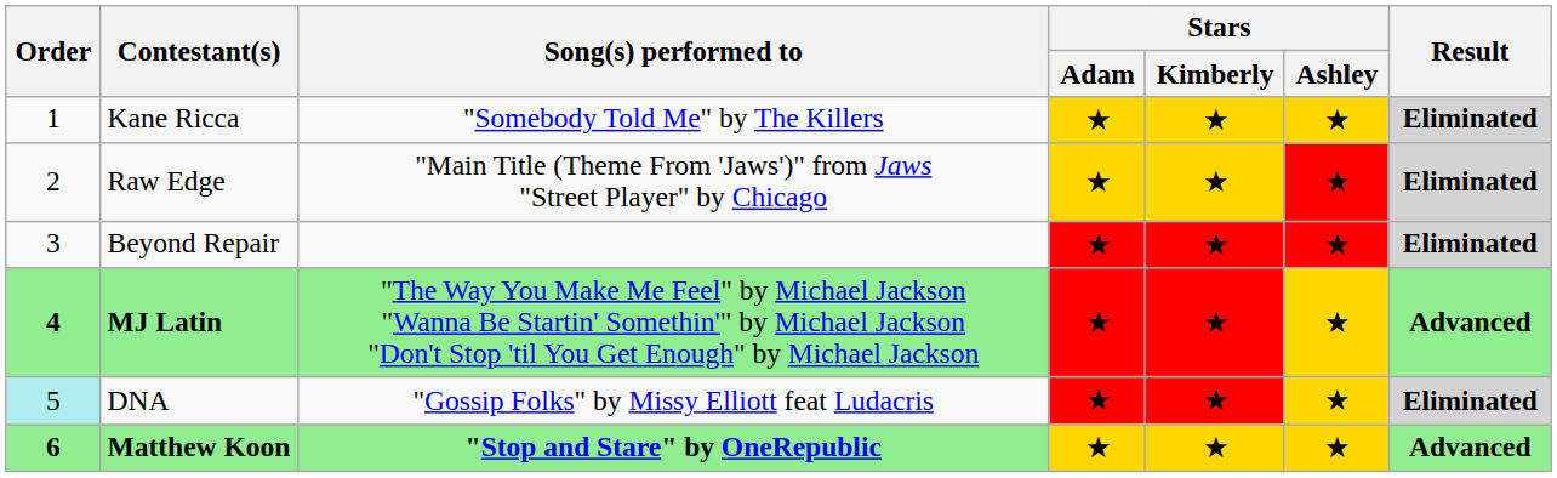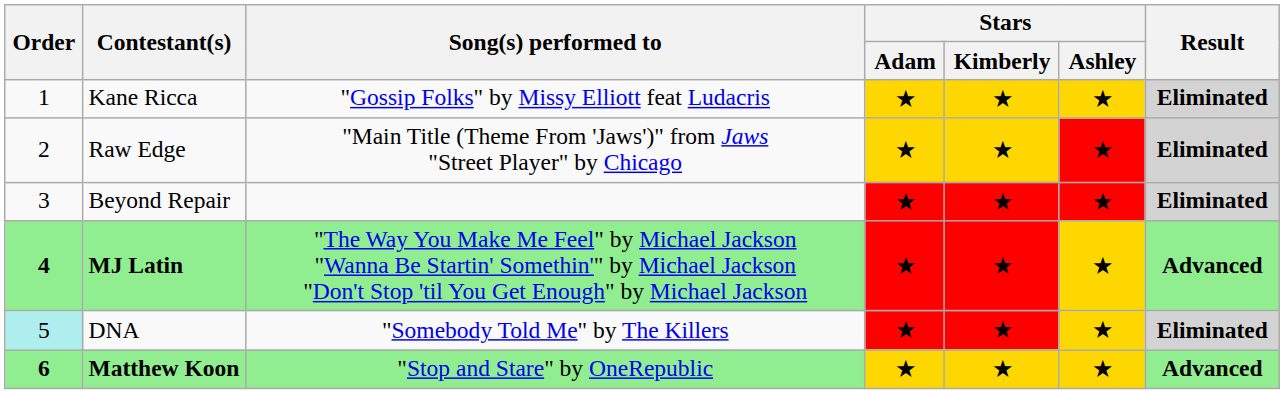 <table class="wikitable" style="text-align:center;">
 <tr>
 <th style="width:2%;" rowspan="2">Order</th>
 <th style="width:7%;" rowspan="2">Contestant(s)</th>
 <th style="width:41%;" rowspan="2">Song(s) performed to</th>
 <th style="width:9%;" colspan="3">Stars</th>
 <th style="width:5%;" rowspan="2">Result</th>
 </tr>
 <tr>
 <th style="width:3%;">Adam</th>
 <th style="width:3%;">Kimberly</th>
 <th style="width:3%;">Ashley</th>
 </tr>
 <tr>
 <td>1</td>
 <td style="text-align:left;">Kane Ricca</td>
-<td>"<a href='#'>Somebody Told Me</a>" by <a href='#'>The Killers</a></td>
+<td>"<a href='#'>Gossip Folks</a>" by <a href='#'>Missy Elliott</a> feat <a href='#'>Ludacris</a></td>
 <td style="background:gold;">★</td>
 <td style="background:gold;">★</td>
 <td style="background:gold;">★</td>
 <td style="background:lightgrey;"><strong>Eliminated</strong></td>
 </tr>
 <tr>
 <td>2</td>
 <td style="text-align:left;">Raw Edge</td>
 <td>"Main Title (Theme From 'Jaws')" from <em><a href='#'>Jaws</a></em> <br>  "Street Player" by <a href='#'>Chicago</a></td>
 <td style="background:gold;">★</td>
 <td style="background:gold;">★</td>
 <td style="background:red;">★</td>
 <td style="background:lightgrey;"><strong>Eliminated</strong></td>
 </tr>
 <tr>
 <td>3</td>
 <td style="text-align:left;">Beyond Repair</td>
 <td></td>
 <td style="background:red;">★</td>
 <td style="background:red;">★</td>
 <td style="background:red;">★</td>
 <td style="background:lightgrey;"><strong>Eliminated</strong></td>
 </tr>
 <tr style="background:lightgreen;">
 <td><strong>4</strong></td>
 <td style="text-align:left;"><strong>MJ Latin</strong></td>
 <td>"<a href='#'>The Way You Make Me Feel</a>" by <a href='#'>Michael Jackson</a> <br> "<a href='#'>Wanna Be Startin' Somethin'</a>" by <a href='#'>Michael Jackson</a> <br>  "<a href='#'>Don't Stop 'til You Get Enough</a>" by <a href='#'>Michael Jackson</a></td>
 <td style="background:red;">★</td>
 <td style="background:red;">★</td>
 <td style="background:gold;">★</td>
 <td><strong>Advanced</strong></td>
 </tr>
 <tr>
 <td style="background: paleturquoise;">5</td>
 <td style="text-align:left;">DNA</td>
-<td>"<a href='#'>Gossip Folks</a>" by <a href='#'>Missy Elliott</a> feat <a href='#'>Ludacris</a></td>
+<td>"<a href='#'>Somebody Told Me</a>" by <a href='#'>The Killers</a></td>
 <td style="background:red;">★</td>
 <td style="background:red;">★</td>
 <td style="background:gold;">★</td>
 <td style="background:lightgrey;"><strong>Eliminated</strong></td>
 </tr>
 <tr style="background:lightgreen;">
 <td><strong>6</strong></td>
 <td style="text-align:left;"><strong>Matthew Koon</strong></td>
-<td><strong>"<a href='#'>Stop and Stare</a>" by <a href='#'>OneRepublic</a></strong></td>
+<td>"<a href='#'>Stop and Stare</a>" by <a href='#'>OneRepublic</a></td>
 <td style="background:gold;">★</td>
 <td style="background:gold;">★</td>
 <td style="background:gold;">★</td>
 <td><strong>Advanced</strong></td>
 </tr>
 </table>
